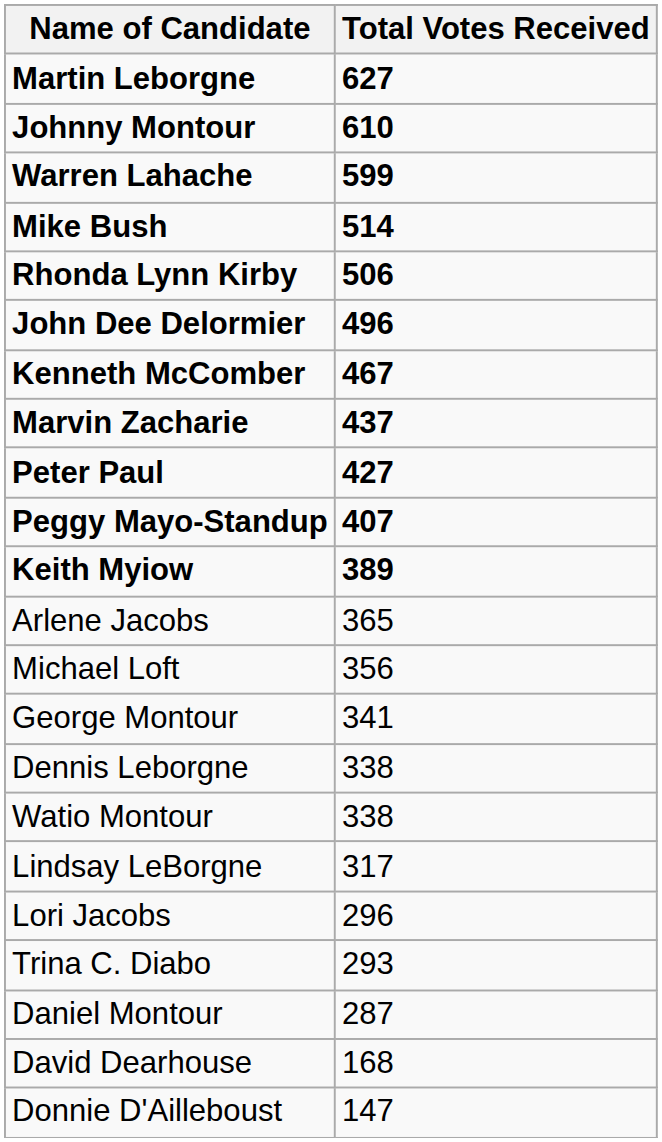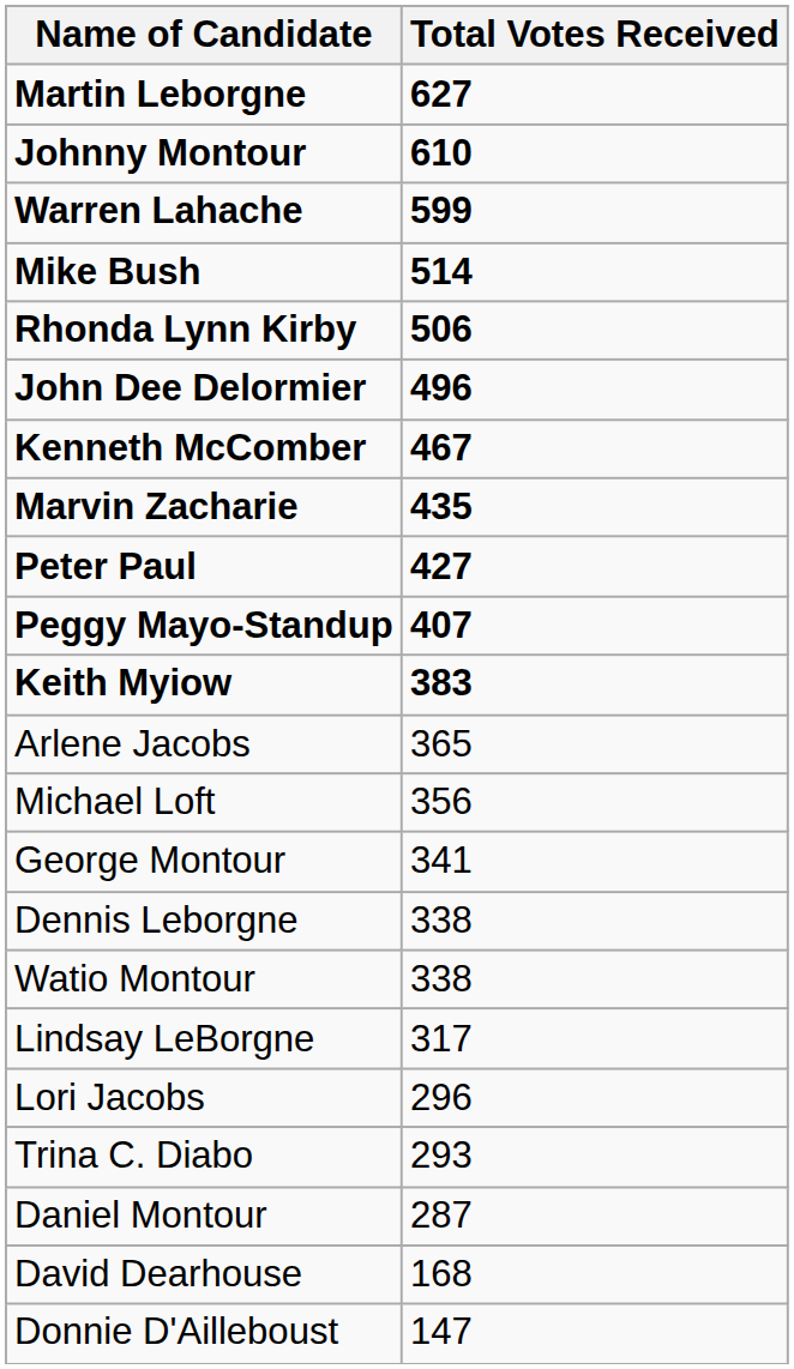 <table class="wikitable">
 <tr>
 <th>Name of Candidate</th>
 <th>Total Votes Received</th>
 </tr>
 <tr>
 <td><strong>Martin Leborgne</strong></td>
 <td><strong>627</strong></td>
 </tr>
 <tr>
 <td><strong>Johnny Montour</strong></td>
 <td><strong>610</strong></td>
 </tr>
 <tr>
 <td><strong>Warren Lahache</strong></td>
 <td><strong>599</strong></td>
 </tr>
 <tr>
 <td><strong>Mike Bush</strong></td>
 <td><strong>514</strong></td>
 </tr>
 <tr>
 <td><strong>Rhonda Lynn Kirby</strong></td>
 <td><strong>506</strong></td>
 </tr>
 <tr>
 <td><strong>John Dee Delormier</strong></td>
 <td><strong>496</strong></td>
 </tr>
 <tr>
 <td><strong>Kenneth McComber</strong></td>
 <td><strong>467</strong></td>
 </tr>
 <tr>
 <td><strong>Marvin Zacharie</strong></td>
-<td><strong>437</strong></td>
+<td><strong>435</strong></td>
 </tr>
 <tr>
 <td><strong>Peter Paul</strong></td>
 <td><strong>427</strong></td>
 </tr>
 <tr>
 <td><strong>Peggy Mayo-Standup</strong></td>
 <td><strong>407</strong></td>
 </tr>
 <tr>
 <td><strong>Keith Myiow</strong></td>
-<td><strong>389</strong></td>
+<td><strong>383</strong></td>
 </tr>
 <tr>
 <td>Arlene Jacobs</td>
 <td>365</td>
 </tr>
 <tr>
 <td>Michael Loft</td>
 <td>356</td>
 </tr>
 <tr>
 <td>George Montour</td>
 <td>341</td>
 </tr>
 <tr>
 <td>Dennis Leborgne</td>
 <td>338</td>
 </tr>
 <tr>
 <td>Watio Montour</td>
 <td>338</td>
 </tr>
 <tr>
 <td>Lindsay LeBorgne</td>
 <td>317</td>
 </tr>
 <tr>
 <td>Lori Jacobs</td>
 <td>296</td>
 </tr>
 <tr>
 <td>Trina C. Diabo</td>
 <td>293</td>
 </tr>
 <tr>
 <td>Daniel Montour</td>
 <td>287</td>
 </tr>
 <tr>
 <td>David Dearhouse</td>
 <td>168</td>
 </tr>
 <tr>
 <td>Donnie D'Ailleboust</td>
 <td>147</td>
 </tr>
 </table>
